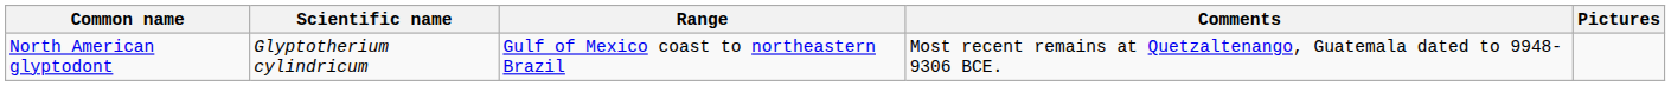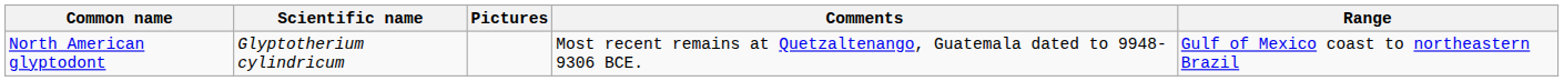 <table class="wikitable">
 <tr>
 <th>Common name</th>
 <th>Scientific name</th>
+<th class="unsortable">Pictures</th>
+<th class="unsortable">Comments</th>
 <th>Range</th>
-<th class="unsortable">Comments</th>
-<th class="unsortable">Pictures</th>
 </tr>
 <tr>
 <td><a href='#'>North American glyptodont</a></td>
 <td><em>Glyptotherium cylindricum</em></td>
+<td></td>
+<td>Most recent remains at <a href='#'>Quetzaltenango</a>, Guatemala dated to 9948-9306 BCE.</td>
 <td><a href='#'>Gulf of Mexico</a> coast to <a href='#'>northeastern Brazil</a></td>
-<td>Most recent remains at <a href='#'>Quetzaltenango</a>, Guatemala dated to 9948-9306 BCE.</td>
-<td></td>
 </tr>
 </table>
